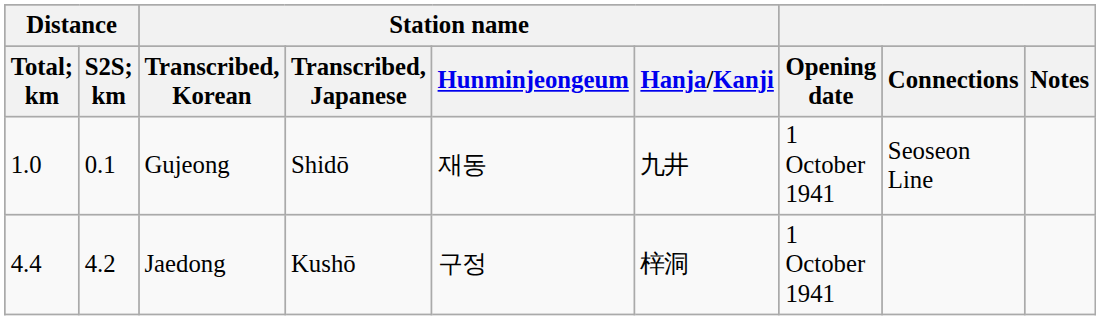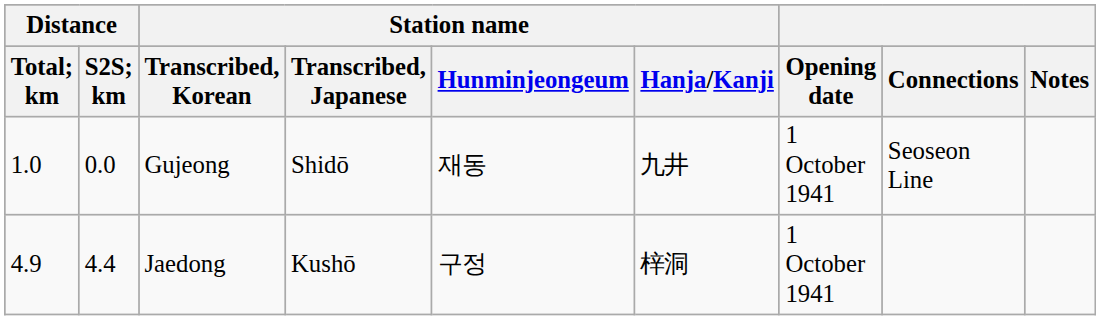 <table class="wikitable" style="font-size:90%;">
 <tr>
 <th colspan="2">Distance</th>
 <th colspan="4">Station name</th>
 <th colspan="3"></th>
 </tr>
 <tr>
 <th>Total; km</th>
 <th>S2S; km</th>
 <th>Transcribed, Korean</th>
 <th>Transcribed, Japanese</th>
 <th><a href='#'>Hunminjeongeum</a></th>
 <th><a href='#'>Hanja</a>/<a href='#'>Kanji</a></th>
 <th>Opening date</th>
 <th>Connections</th>
 <th>Notes</th>
 </tr>
 <tr>
 <td>1.0</td>
-<td>0.1</td>
+<td>0.0</td>
 <td>Gujeong</td>
 <td>Shidō</td>
 <td>재동</td>
 <td>九井</td>
 <td>1 October 1941</td>
 <td>Seoseon Line</td>
 <td></td>
 </tr>
 <tr>
+<td>4.9</td>
 <td>4.4</td>
-<td>4.2</td>
 <td>Jaedong</td>
 <td>Kushō</td>
 <td>구정</td>
 <td>梓洞</td>
 <td>1 October 1941</td>
 <td></td>
 <td></td>
 </tr>
 </table>
